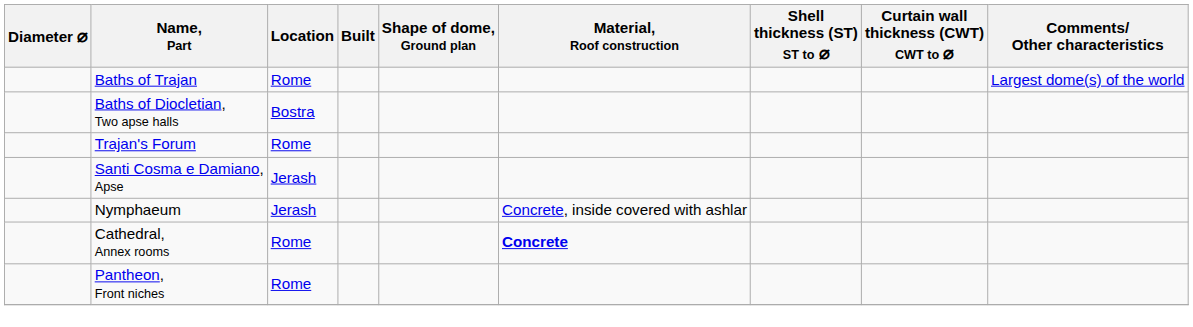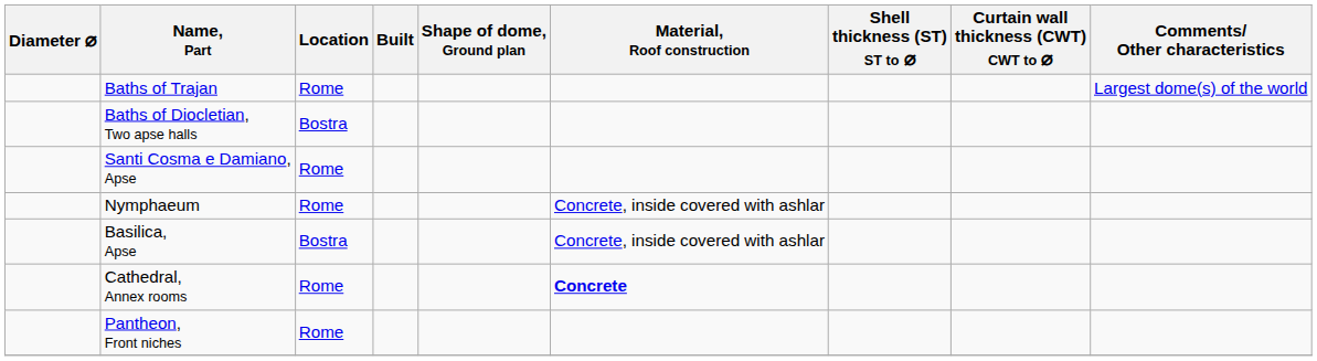 <table class="wikitable sortable">
 <tr>
 <th>Diameter <big>⌀</big></th>
 <th>Name,<br><small>Part</small></th>
 <th>Location</th>
 <th>Built</th>
 <th>Shape of dome,<br><small>Ground plan</small></th>
 <th>Material,<br><small>Roof construction</small></th>
 <th>Shell<br>thickness (ST)<br><small>ST to</small> <big>⌀</big></th>
 <th>Curtain wall<br>thickness (CWT)<br><small>CWT to</small> <big>⌀</big></th>
 <th>Comments/<br>Other characteristics</th>
 </tr>
 <tr>
 <td> </td>
 <td><a href='#'>Baths of Trajan</a></td>
 <td><a href='#'>Rome</a></td>
 <td></td>
 <td></td>
 <td></td>
 <td></td>
 <td></td>
 <td><a href='#'>Largest dome(s) of the world</a></td>
 </tr>
 <tr>
 <td> </td>
 <td><a href='#'>Baths of Diocletian</a>,<br><small>Two apse halls</small></td>
 <td><a href='#'>Bostra</a></td>
 <td></td>
 <td></td>
 <td></td>
 <td></td>
 <td></td>
 <td></td>
 </tr>
 <tr>
 <td> </td>
-<td><a href='#'>Trajan's Forum</a></td>
+<td><a href='#'>Santi Cosma e Damiano</a>,<br><small>Apse</small></td>
 <td><a href='#'>Rome</a></td>
 <td></td>
 <td></td>
 <td></td>
 <td></td>
 <td></td>
 <td></td>
 </tr>
 <tr>
 <td> </td>
-<td><a href='#'>Santi Cosma e Damiano</a>,<br><small>Apse</small></td>
-<td><a href='#'>Jerash</a></td>
+<td>Nymphaeum</td>
+<td><a href='#'>Rome</a></td>
 <td></td>
 <td></td>
-<td></td>
+<td><a href='#'>Concrete</a>, inside covered with ashlar</td>
 <td></td>
 <td></td>
 <td></td>
 </tr>
 <tr>
 <td> </td>
-<td>Nymphaeum</td>
-<td><a href='#'>Jerash</a></td>
+<td>Basilica,<br><small>Apse</small></td>
+<td><a href='#'>Bostra</a></td>
 <td></td>
 <td></td>
 <td><a href='#'>Concrete</a>, inside covered with ashlar</td>
 <td></td>
 <td></td>
 <td></td>
 </tr>
 <tr>
 <td> </td>
 <td>Cathedral,<br><small>Annex rooms</small></td>
 <td><a href='#'>Rome</a></td>
 <td></td>
 <td></td>
 <td><strong><a href='#'>Concrete</a></strong></td>
 <td></td>
 <td></td>
 <td></td>
 </tr>
 <tr>
 <td> </td>
 <td><a href='#'>Pantheon</a>,<br><small>Front niches</small></td>
 <td><a href='#'>Rome</a></td>
 <td></td>
 <td></td>
 <td></td>
 <td></td>
 <td></td>
 <td></td>
 </tr>
 <tr>
 </tr>
 </table>
